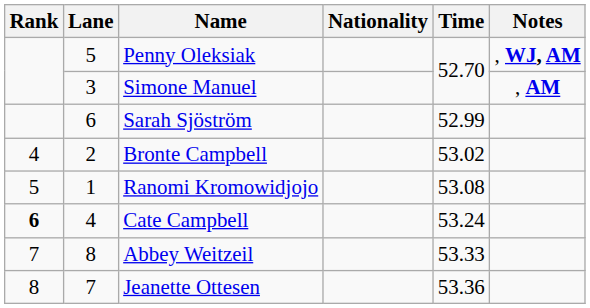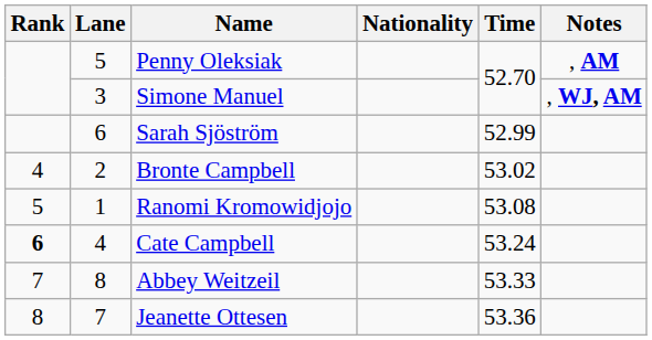 <table class="wikitable sortable" style="text-align:center">
 <tr>
 <th>Rank</th>
 <th>Lane</th>
 <th>Name</th>
 <th>Nationality</th>
 <th>Time</th>
 <th>Notes</th>
 </tr>
 <tr>
 <td rowspan=2></td>
 <td>5</td>
 <td align=left><a href='#'>Penny Oleksiak</a></td>
 <td align=left></td>
 <td rowspan=2>52.70</td>
-<td>, <strong><a href='#'>WJ</a>, <a href='#'>AM</a></strong></td>
+<td>, <strong><a href='#'>AM</a></strong></td>
 </tr>
 <tr>
 <td>3</td>
 <td align=left><a href='#'>Simone Manuel</a></td>
 <td align=left></td>
-<td>, <strong><a href='#'>AM</a></strong></td>
+<td>, <strong><a href='#'>WJ</a>, <a href='#'>AM</a></strong></td>
 </tr>
 <tr>
 <td></td>
 <td>6</td>
 <td align=left><a href='#'>Sarah Sjöström</a></td>
 <td align=left></td>
 <td>52.99</td>
 <td></td>
 </tr>
 <tr>
 <td>4</td>
 <td>2</td>
 <td align=left><a href='#'>Bronte Campbell</a></td>
 <td align=left></td>
 <td>53.02</td>
 <td></td>
 </tr>
 <tr>
 <td>5</td>
 <td>1</td>
 <td align=left><a href='#'>Ranomi Kromowidjojo</a></td>
 <td align=left></td>
 <td>53.08</td>
 <td></td>
 </tr>
 <tr>
 <td><strong>6</strong></td>
 <td>4</td>
 <td align=left><a href='#'>Cate Campbell</a></td>
 <td align=left></td>
 <td>53.24</td>
 <td></td>
 </tr>
 <tr>
 <td>7</td>
 <td>8</td>
 <td align=left><a href='#'>Abbey Weitzeil</a></td>
 <td align=left></td>
 <td>53.33</td>
 <td></td>
 </tr>
 <tr>
 <td>8</td>
 <td>7</td>
 <td align=left><a href='#'>Jeanette Ottesen</a></td>
 <td align=left></td>
 <td>53.36</td>
 <td></td>
 </tr>
 </table>
